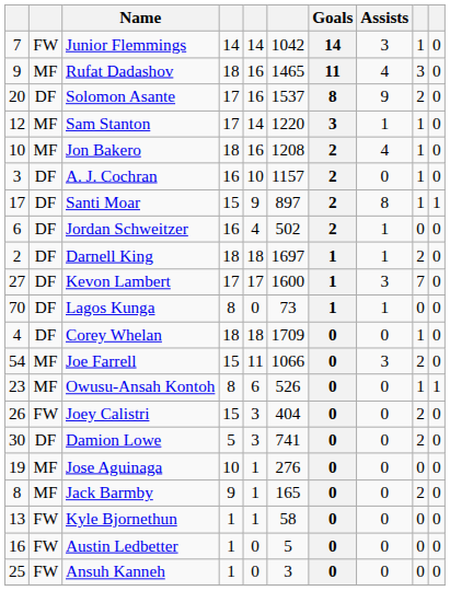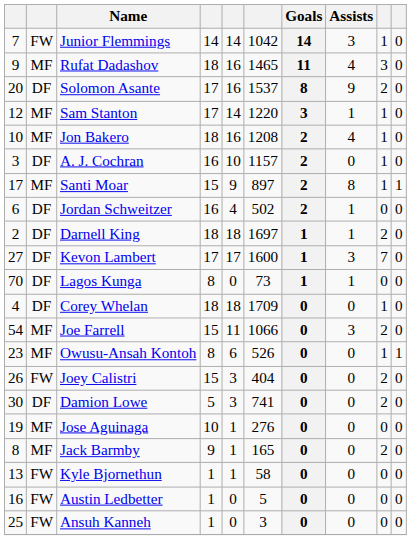 <table class="wikitable sortable" style="text-align:center; font-size:100%;">
 <tr>
 <th></th>
 <th></th>
 <th>Name</th>
 <th></th>
 <th></th>
 <th></th>
 <th>Goals</th>
 <th>Assists</th>
 <th></th>
 <th></th>
 </tr>
 <tr>
 <td>7</td>
 <td>FW</td>
 <td align=left> <a href='#'>Junior Flemmings</a></td>
 <td>14</td>
 <td>14</td>
 <td>1042</td>
 <th>14</th>
 <td>3</td>
 <td>1</td>
 <td>0</td>
 </tr>
 <tr>
 <td>9</td>
 <td>MF</td>
 <td align=left> <a href='#'>Rufat Dadashov</a></td>
 <td>18</td>
 <td>16</td>
 <td>1465</td>
 <th>11</th>
 <td>4</td>
 <td>3</td>
 <td>0</td>
 </tr>
 <tr>
 <td>20</td>
 <td>DF</td>
 <td align=left> <a href='#'>Solomon Asante</a></td>
 <td>17</td>
 <td>16</td>
 <td>1537</td>
 <th>8</th>
 <td>9</td>
 <td>2</td>
 <td>0</td>
 </tr>
 <tr>
 <td>12</td>
 <td>MF</td>
 <td align=left> <a href='#'>Sam Stanton</a></td>
 <td>17</td>
 <td>14</td>
 <td>1220</td>
 <th>3</th>
 <td>1</td>
 <td>1</td>
 <td>0</td>
 </tr>
 <tr>
 <td>10</td>
 <td>MF</td>
 <td align=left> <a href='#'>Jon Bakero</a></td>
 <td>18</td>
 <td>16</td>
 <td>1208</td>
 <th>2</th>
 <td>4</td>
 <td>1</td>
 <td>0</td>
 </tr>
 <tr>
 <td>3</td>
 <td>DF</td>
 <td align=left> <a href='#'>A. J. Cochran</a></td>
 <td>16</td>
 <td>10</td>
 <td>1157</td>
 <th>2</th>
 <td>0</td>
 <td>1</td>
 <td>0</td>
 </tr>
 <tr>
 <td>17</td>
-<td>DF</td>
+<td>MF</td>
 <td align=left> <a href='#'>Santi Moar</a></td>
 <td>15</td>
 <td>9</td>
 <td>897</td>
 <th>2</th>
 <td>8</td>
 <td>1</td>
 <td>1</td>
 </tr>
 <tr>
 <td>6</td>
 <td>DF</td>
 <td align=left> <a href='#'>Jordan Schweitzer</a></td>
 <td>16</td>
 <td>4</td>
 <td>502</td>
 <th>2</th>
 <td>1</td>
 <td>0</td>
 <td>0</td>
 </tr>
 <tr>
 <td>2</td>
 <td>DF</td>
 <td align=left> <a href='#'>Darnell King</a></td>
 <td>18</td>
 <td>18</td>
 <td>1697</td>
 <th>1</th>
 <td>1</td>
 <td>2</td>
 <td>0</td>
 </tr>
 <tr>
 <td>27</td>
 <td>DF</td>
 <td align=left> <a href='#'>Kevon Lambert</a></td>
 <td>17</td>
 <td>17</td>
 <td>1600</td>
 <th>1</th>
 <td>3</td>
 <td>7</td>
 <td>0</td>
 </tr>
 <tr>
 <td>70</td>
 <td>DF</td>
 <td align=left> <a href='#'>Lagos Kunga</a></td>
 <td>8</td>
 <td>0</td>
 <td>73</td>
 <th>1</th>
 <td>1</td>
 <td>0</td>
 <td>0</td>
 </tr>
 <tr>
 <td>4</td>
 <td>DF</td>
 <td align=left> <a href='#'>Corey Whelan</a></td>
 <td>18</td>
 <td>18</td>
 <td>1709</td>
 <th>0</th>
 <td>0</td>
 <td>1</td>
 <td>0</td>
 </tr>
 <tr>
 <td>54</td>
 <td>MF</td>
 <td align=left> <a href='#'>Joe Farrell</a></td>
 <td>15</td>
 <td>11</td>
 <td>1066</td>
 <th>0</th>
 <td>3</td>
 <td>2</td>
 <td>0</td>
 </tr>
 <tr>
 <td>23</td>
 <td>MF</td>
 <td align=left> <a href='#'>Owusu-Ansah Kontoh</a></td>
 <td>8</td>
 <td>6</td>
 <td>526</td>
 <th>0</th>
 <td>0</td>
 <td>1</td>
 <td>1</td>
 </tr>
 <tr>
 <td>26</td>
 <td>FW</td>
 <td align=left> <a href='#'>Joey Calistri</a></td>
 <td>15</td>
 <td>3</td>
 <td>404</td>
 <th>0</th>
 <td>0</td>
 <td>2</td>
 <td>0</td>
 </tr>
 <tr>
 <td>30</td>
 <td>DF</td>
 <td align=left> <a href='#'>Damion Lowe</a></td>
 <td>5</td>
 <td>3</td>
 <td>741</td>
 <th>0</th>
 <td>0</td>
 <td>2</td>
 <td>0</td>
 </tr>
 <tr>
 <td>19</td>
 <td>MF</td>
 <td align=left> <a href='#'>Jose Aguinaga</a></td>
 <td>10</td>
 <td>1</td>
 <td>276</td>
 <th>0</th>
 <td>0</td>
 <td>0</td>
 <td>0</td>
 </tr>
 <tr>
 <td>8</td>
 <td>MF</td>
 <td align=left> <a href='#'>Jack Barmby</a></td>
 <td>9</td>
 <td>1</td>
 <td>165</td>
 <th>0</th>
 <td>0</td>
 <td>2</td>
 <td>0</td>
 </tr>
 <tr>
 <td>13</td>
 <td>FW</td>
 <td align=left> <a href='#'>Kyle Bjornethun</a></td>
 <td>1</td>
 <td>1</td>
 <td>58</td>
 <th>0</th>
 <td>0</td>
 <td>0</td>
 <td>0</td>
 </tr>
 <tr>
 <td>16</td>
 <td>FW</td>
 <td align=left> <a href='#'>Austin Ledbetter</a></td>
 <td>1</td>
 <td>0</td>
 <td>5</td>
 <th>0</th>
 <td>0</td>
 <td>0</td>
 <td>0</td>
 </tr>
 <tr>
 <td>25</td>
 <td>FW</td>
 <td align=left> <a href='#'>Ansuh Kanneh</a></td>
 <td>1</td>
 <td>0</td>
 <td>3</td>
 <th>0</th>
 <td>0</td>
 <td>0</td>
 <td>0</td>
 </tr>
 <tr>
 </tr>
 </table>
